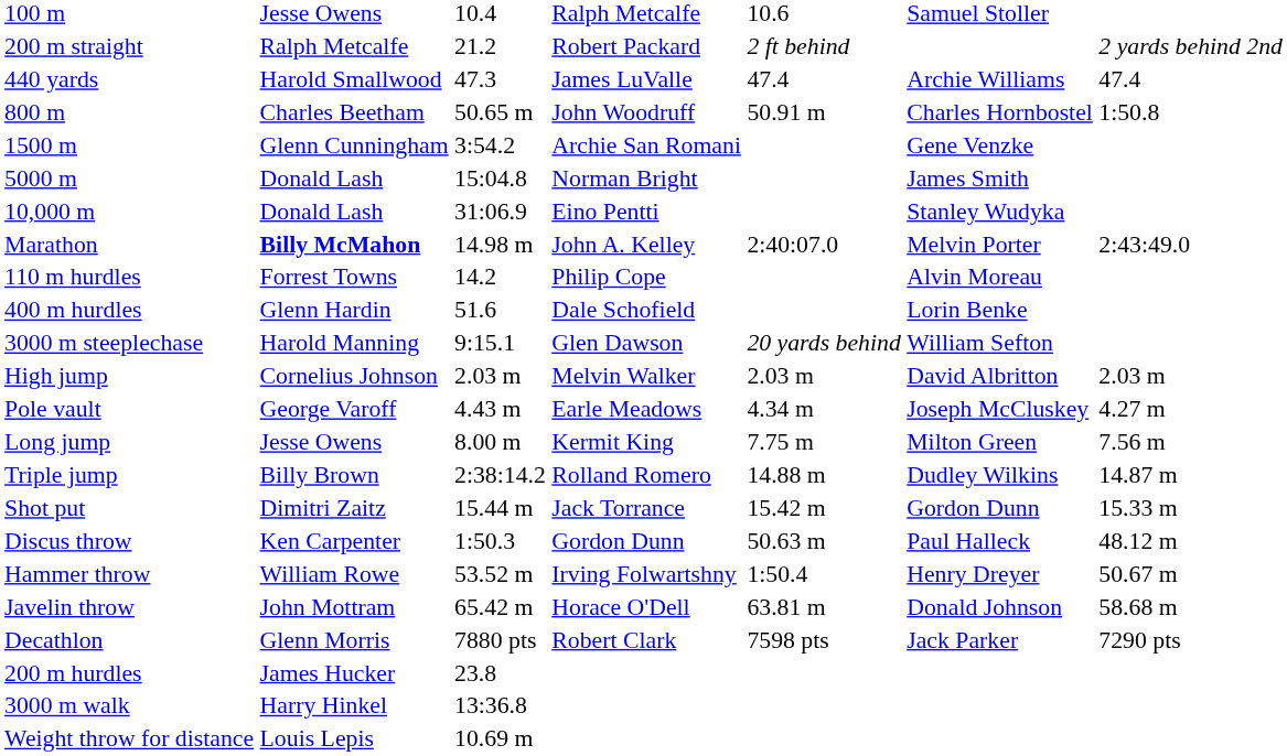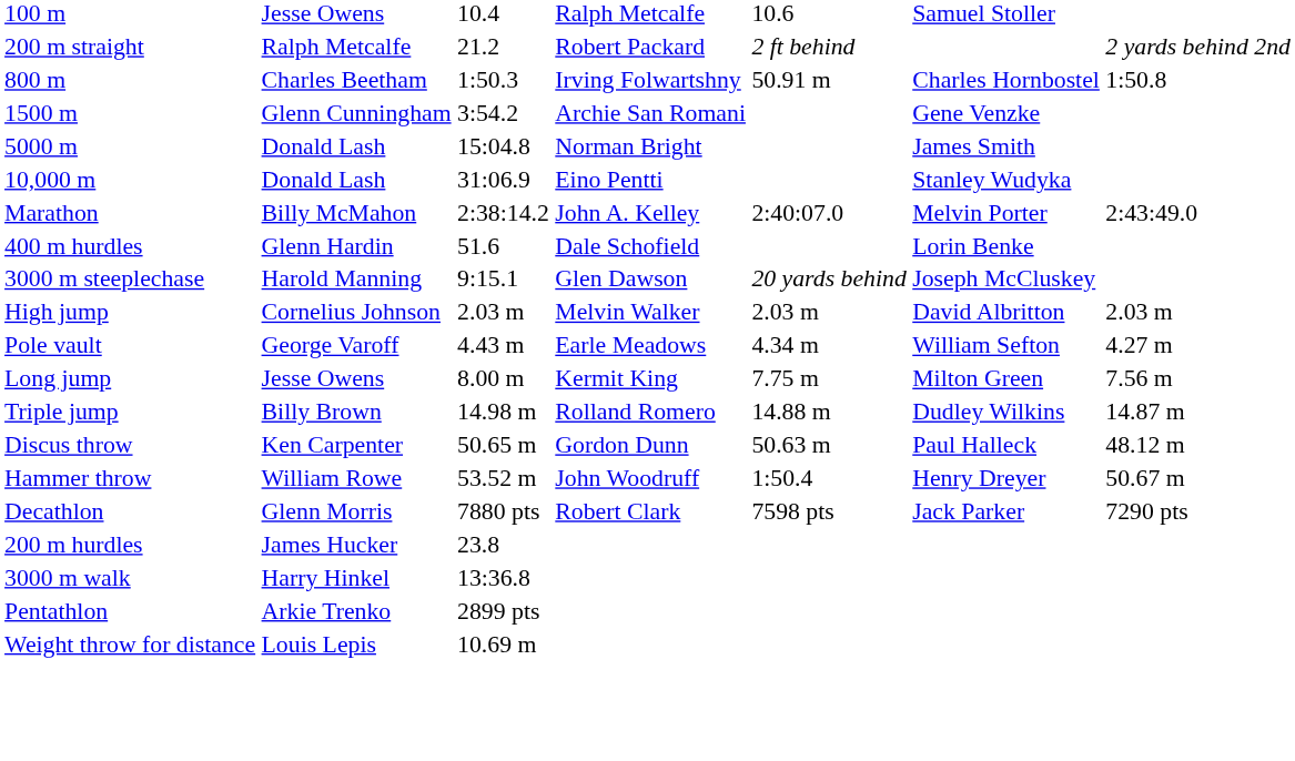 <table>
 <tr>
 <td><a href='#'>100 m</a></td>
 <td><a href='#'>Jesse Owens</a></td>
 <td>10.4</td>
 <td><a href='#'>Ralph Metcalfe</a></td>
 <td>10.6 </td>
 <td><a href='#'>Samuel Stoller</a></td>
 <td></td>
 </tr>
 <tr>
 <td><a href='#'>200 m straight</a></td>
 <td><a href='#'>Ralph Metcalfe</a></td>
 <td>21.2</td>
 <td><a href='#'>Robert Packard</a></td>
 <td><em>2 ft behind</em></td>
 <td></td>
 <td><em>2 yards behind 2nd</em></td>
 </tr>
 <tr>
-<td><a href='#'>440 yards</a></td>
-<td><a href='#'>Harold Smallwood</a></td>
-<td>47.3</td>
-<td><a href='#'>James LuValle</a></td>
-<td>47.4 </td>
-<td><a href='#'>Archie Williams</a></td>
-<td>47.4 </td>
-</tr>
-<tr>
 <td><a href='#'>800 m</a></td>
 <td><a href='#'>Charles Beetham</a></td>
-<td>50.65 m</td>
-<td><a href='#'>John Woodruff</a></td>
+<td>1:50.3</td>
+<td><a href='#'>Irving Folwartshny</a></td>
 <td>50.91 m</td>
 <td><a href='#'>Charles Hornbostel</a></td>
 <td>1:50.8</td>
 </tr>
 <tr>
 <td><a href='#'>1500 m</a></td>
 <td><a href='#'>Glenn Cunningham</a></td>
 <td>3:54.2</td>
 <td><a href='#'>Archie San Romani</a></td>
 <td></td>
 <td><a href='#'>Gene Venzke</a></td>
 <td></td>
 </tr>
 <tr>
 <td><a href='#'>5000 m</a></td>
 <td><a href='#'>Donald Lash</a></td>
 <td>15:04.8</td>
 <td><a href='#'>Norman Bright</a></td>
 <td></td>
 <td><a href='#'>James Smith</a></td>
 <td></td>
 </tr>
 <tr>
 <td><a href='#'>10,000 m</a></td>
 <td><a href='#'>Donald Lash</a></td>
 <td>31:06.9</td>
 <td><a href='#'>Eino Pentti</a></td>
 <td></td>
 <td><a href='#'>Stanley Wudyka</a></td>
 <td></td>
 </tr>
 <tr>
 <td><a href='#'>Marathon</a></td>
-<td><strong><a href='#'>Billy McMahon</a></strong></td>
-<td>14.98 m</td>
+<td><a href='#'>Billy McMahon</a></td>
+<td>2:38:14.2</td>
 <td><a href='#'>John A. Kelley</a></td>
 <td>2:40:07.0</td>
 <td><a href='#'>Melvin Porter</a></td>
 <td>2:43:49.0</td>
-</tr>
-<tr>
-<td><a href='#'>110 m hurdles</a></td>
-<td><a href='#'>Forrest Towns</a></td>
-<td>14.2</td>
-<td><a href='#'>Philip Cope</a></td>
-<td></td>
-<td><a href='#'>Alvin Moreau</a></td>
-<td></td>
 </tr>
 <tr>
 <td><a href='#'>400 m hurdles</a></td>
 <td><a href='#'>Glenn Hardin</a></td>
 <td>51.6</td>
 <td><a href='#'>Dale Schofield</a></td>
 <td></td>
 <td><a href='#'>Lorin Benke</a></td>
 <td></td>
 </tr>
 <tr>
 <td><a href='#'>3000 m steeplechase</a></td>
 <td><a href='#'>Harold Manning</a></td>
 <td>9:15.1</td>
 <td><a href='#'>Glen Dawson</a></td>
 <td><em>20 yards behind</em></td>
-<td><a href='#'>William Sefton</a></td>
+<td><a href='#'>Joseph McCluskey</a></td>
 <td></td>
 </tr>
 <tr>
 <td><a href='#'>High jump</a></td>
 <td><a href='#'>Cornelius Johnson</a></td>
 <td>2.03 m</td>
 <td><a href='#'>Melvin Walker</a></td>
 <td>2.03 m</td>
 <td><a href='#'>David Albritton</a></td>
 <td>2.03 m</td>
 </tr>
 <tr>
 <td><a href='#'>Pole vault</a></td>
 <td><a href='#'>George Varoff</a></td>
 <td>4.43 m</td>
 <td><a href='#'>Earle Meadows</a></td>
 <td>4.34 m</td>
-<td><a href='#'>Joseph McCluskey</a></td>
+<td><a href='#'>William Sefton</a></td>
 <td>4.27 m</td>
 </tr>
 <tr>
 <td><a href='#'>Long jump</a></td>
 <td><a href='#'>Jesse Owens</a></td>
 <td>8.00 m</td>
 <td><a href='#'>Kermit King</a></td>
 <td>7.75 m</td>
 <td><a href='#'>Milton Green</a></td>
 <td>7.56 m</td>
 </tr>
 <tr>
 <td><a href='#'>Triple jump</a></td>
 <td><a href='#'>Billy Brown</a></td>
-<td>2:38:14.2</td>
+<td>14.98 m</td>
 <td><a href='#'>Rolland Romero</a></td>
 <td>14.88 m</td>
 <td><a href='#'>Dudley Wilkins</a></td>
 <td>14.87 m</td>
 </tr>
 <tr>
-<td><a href='#'>Shot put</a></td>
-<td><a href='#'>Dimitri Zaitz</a></td>
-<td>15.44 m</td>
-<td><a href='#'>Jack Torrance</a></td>
-<td>15.42 m</td>
-<td><a href='#'>Gordon Dunn</a></td>
-<td>15.33 m</td>
-</tr>
-<tr>
 <td><a href='#'>Discus throw</a></td>
 <td><a href='#'>Ken Carpenter</a></td>
-<td>1:50.3</td>
+<td>50.65 m</td>
 <td><a href='#'>Gordon Dunn</a></td>
 <td>50.63 m</td>
 <td><a href='#'>Paul Halleck</a></td>
 <td>48.12 m</td>
 </tr>
 <tr>
 <td><a href='#'>Hammer throw</a></td>
 <td><a href='#'>William Rowe</a></td>
 <td>53.52 m</td>
-<td><a href='#'>Irving Folwartshny</a></td>
+<td><a href='#'>John Woodruff</a></td>
 <td>1:50.4</td>
 <td><a href='#'>Henry Dreyer</a></td>
 <td>50.67 m</td>
-</tr>
-<tr>
-<td><a href='#'>Javelin throw</a></td>
-<td><a href='#'>John Mottram</a></td>
-<td>65.42 m</td>
-<td><a href='#'>Horace O'Dell</a></td>
-<td>63.81 m</td>
-<td><a href='#'>Donald Johnson</a></td>
-<td>58.68 m</td>
 </tr>
 <tr>
 <td><a href='#'>Decathlon</a></td>
 <td><a href='#'>Glenn Morris</a></td>
 <td>7880 pts</td>
 <td><a href='#'>Robert Clark</a></td>
 <td>7598 pts</td>
 <td><a href='#'>Jack Parker</a></td>
 <td>7290 pts</td>
 </tr>
 <tr>
 <td><a href='#'>200 m hurdles</a></td>
 <td><a href='#'>James Hucker</a></td>
 <td>23.8</td>
 <td></td>
 <td></td>
 <td></td>
 <td></td>
 </tr>
 <tr>
 <td><a href='#'>3000 m walk</a></td>
 <td><a href='#'>Harry Hinkel</a></td>
 <td>13:36.8</td>
 <td></td>
 <td></td>
 <td></td>
 <td></td>
 </tr>
 <tr>
+<td><a href='#'>Pentathlon</a></td>
+<td><a href='#'>Arkie Trenko</a></td>
+<td>2899 pts</td>
+<td></td>
+<td></td>
+<td></td>
+<td></td>
+</tr>
+<tr>
 <td><a href='#'>Weight throw for distance</a></td>
 <td><a href='#'>Louis Lepis</a></td>
 <td>10.69 m</td>
 <td></td>
 <td></td>
 <td></td>
 <td></td>
 </tr>
 </table>
